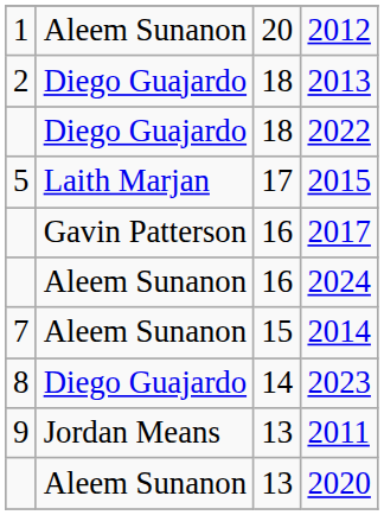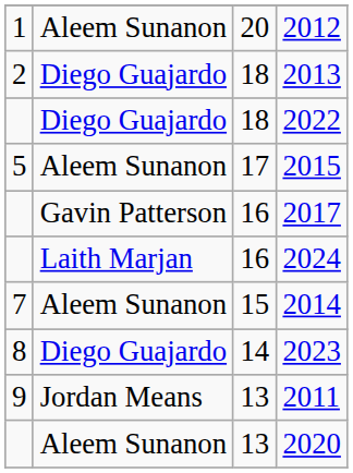 <table class="wikitable">
 <tr>
 </tr>
 <tr>
 <td>1</td>
 <td>Aleem Sunanon</td>
 <td>20</td>
 <td><a href='#'>2012</a></td>
 </tr>
 <tr>
 <td>2</td>
 <td><a href='#'>Diego Guajardo</a></td>
 <td>18</td>
 <td><a href='#'>2013</a></td>
 </tr>
 <tr>
 <td></td>
 <td><a href='#'>Diego Guajardo</a></td>
 <td>18</td>
 <td><a href='#'>2022</a></td>
 </tr>
 <tr>
 <td>5</td>
-<td><a href='#'>Laith Marjan</a></td>
+<td>Aleem Sunanon</td>
 <td>17</td>
 <td><a href='#'>2015</a></td>
 </tr>
 <tr>
 <td></td>
 <td>Gavin Patterson</td>
 <td>16</td>
 <td><a href='#'>2017</a></td>
 </tr>
 <tr>
 <td></td>
-<td>Aleem Sunanon</td>
+<td><a href='#'>Laith Marjan</a></td>
 <td>16</td>
 <td><a href='#'>2024</a></td>
 </tr>
 <tr>
 <td>7</td>
 <td>Aleem Sunanon</td>
 <td>15</td>
 <td><a href='#'>2014</a></td>
 </tr>
 <tr>
 <td>8</td>
 <td><a href='#'>Diego Guajardo</a></td>
 <td>14</td>
 <td><a href='#'>2023</a></td>
 </tr>
 <tr>
 <td>9</td>
 <td>Jordan Means</td>
 <td>13</td>
 <td><a href='#'>2011</a></td>
 </tr>
 <tr>
 <td></td>
 <td>Aleem Sunanon</td>
 <td>13</td>
 <td><a href='#'>2020</a></td>
 </tr>
 </table>
